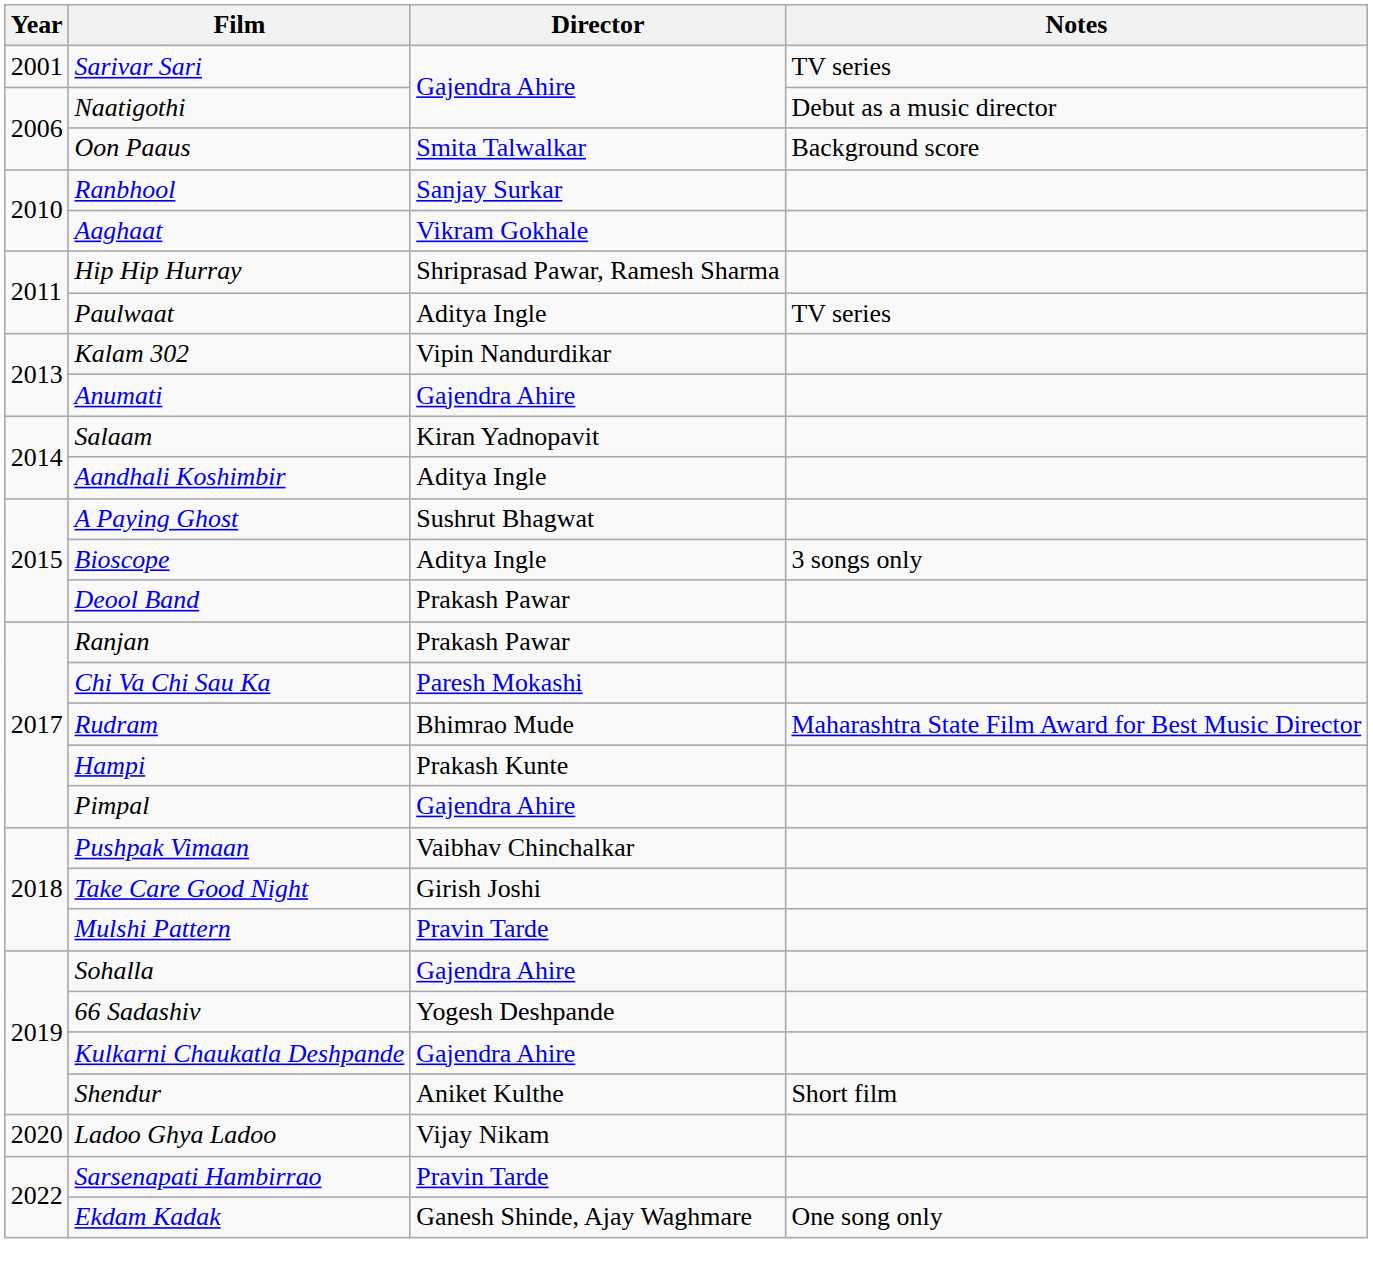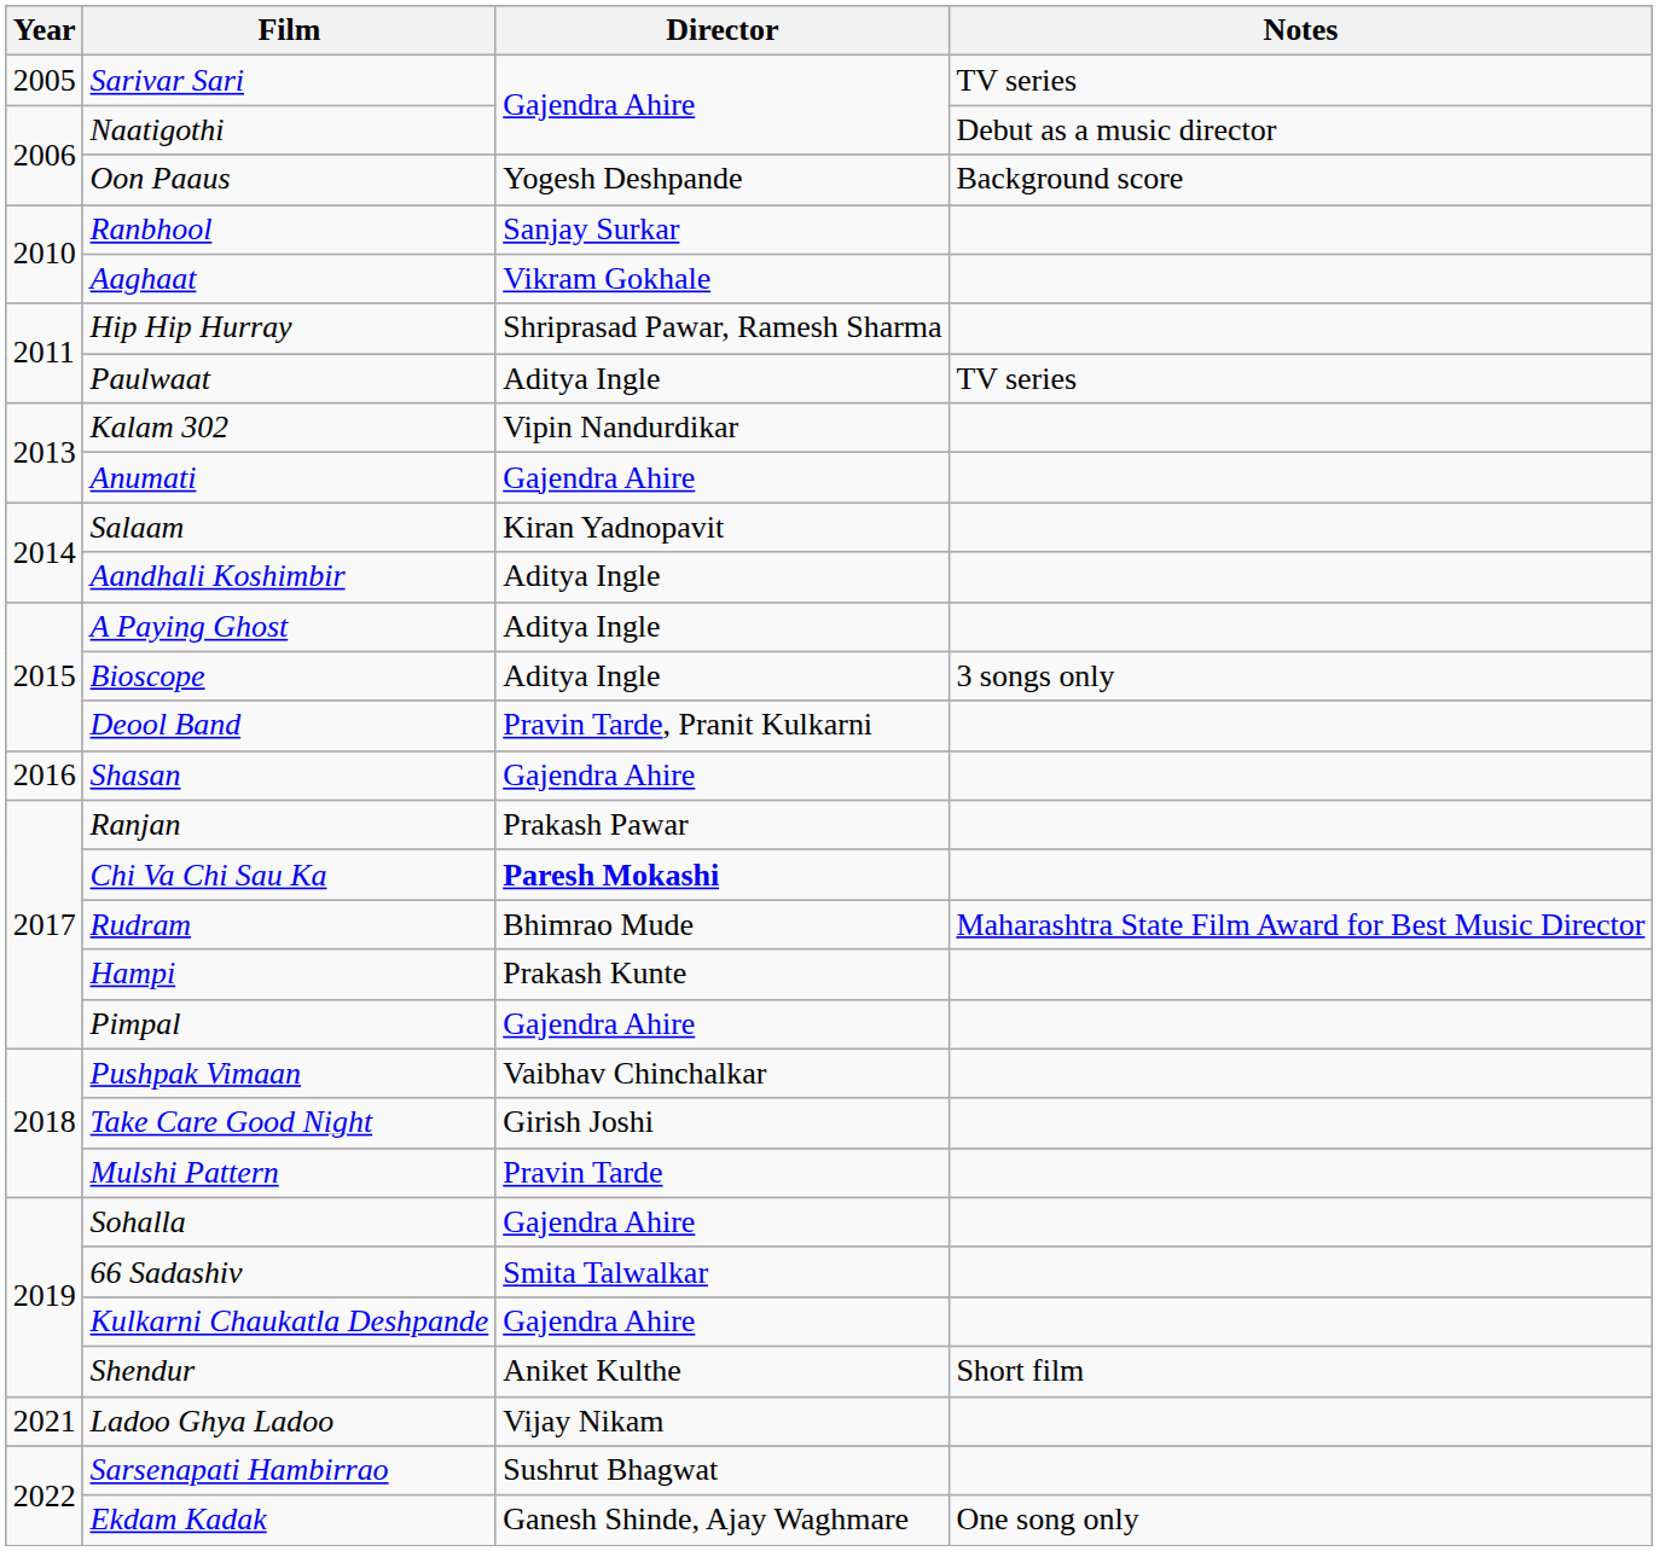 <table class="wikitable">
 <tr>
 <th>Year</th>
 <th>Film</th>
 <th>Director</th>
 <th>Notes</th>
 </tr>
 <tr>
-<td>2001</td>
+<td>2005</td>
 <td><em><a href='#'>Sarivar Sari</a></em></td>
 <td rowspan="2"><a href='#'>Gajendra Ahire</a></td>
 <td>TV series</td>
 </tr>
 <tr>
 <td rowspan="2">2006</td>
 <td><em>Naatigothi</em></td>
 <td>Debut as a music director</td>
 </tr>
 <tr>
 <td><em>Oon Paaus</em></td>
-<td><a href='#'>Smita Talwalkar</a></td>
+<td>Yogesh Deshpande</td>
 <td>Background score</td>
 </tr>
 <tr>
 <td rowspan="2">2010</td>
 <td><em><a href='#'>Ranbhool</a></em></td>
 <td><a href='#'>Sanjay Surkar</a></td>
 <td></td>
 </tr>
 <tr>
 <td><em><a href='#'>Aaghaat</a></em></td>
 <td><a href='#'>Vikram Gokhale</a></td>
 <td></td>
 </tr>
 <tr>
 <td rowspan="2">2011</td>
 <td><em>Hip Hip Hurray</em></td>
 <td>Shriprasad Pawar, Ramesh Sharma</td>
 <td></td>
 </tr>
 <tr>
 <td><em>Paulwaat</em></td>
 <td>Aditya Ingle</td>
 <td>TV series</td>
 </tr>
 <tr>
 <td rowspan="2">2013</td>
 <td><em>Kalam 302</em></td>
 <td>Vipin Nandurdikar</td>
 <td></td>
 </tr>
 <tr>
 <td><em><a href='#'>Anumati</a></em></td>
 <td><a href='#'>Gajendra Ahire</a></td>
 <td></td>
 </tr>
 <tr>
 <td rowspan="2">2014</td>
 <td><em>Salaam</em></td>
 <td>Kiran Yadnopavit</td>
 <td></td>
 </tr>
 <tr>
 <td><em><a href='#'>Aandhali Koshimbir</a></em></td>
 <td>Aditya Ingle</td>
 <td></td>
 </tr>
 <tr>
 <td rowspan="3">2015</td>
 <td><em><a href='#'>A Paying Ghost</a></em></td>
-<td>Sushrut Bhagwat</td>
+<td>Aditya Ingle</td>
 <td></td>
 </tr>
 <tr>
 <td><em><a href='#'>Bioscope</a></em></td>
 <td>Aditya Ingle</td>
 <td>3 songs only</td>
 </tr>
 <tr>
 <td><em><a href='#'>Deool Band</a></em></td>
-<td>Prakash Pawar</td>
+<td><a href='#'>Pravin Tarde</a>, Pranit Kulkarni</td>
+<td></td>
+</tr>
+<tr>
+<td>2016</td>
+<td><em><a href='#'>Shasan</a></em></td>
+<td><a href='#'>Gajendra Ahire</a></td>
 <td></td>
 </tr>
 <tr>
 <td rowspan="5">2017</td>
 <td><em>Ranjan</em></td>
 <td>Prakash Pawar</td>
 <td></td>
 </tr>
 <tr>
 <td><em><a href='#'>Chi Va Chi Sau Ka</a></em></td>
-<td><a href='#'>Paresh Mokashi</a></td>
+<td><strong><a href='#'>Paresh Mokashi</a></strong></td>
 <td></td>
 </tr>
 <tr>
 <td><em><a href='#'>Rudram</a></em></td>
 <td>Bhimrao Mude</td>
 <td><a href='#'>Maharashtra State Film Award for Best Music Director</a></td>
 </tr>
 <tr>
 <td><em><a href='#'>Hampi</a></em></td>
 <td>Prakash Kunte</td>
 <td></td>
 </tr>
 <tr>
 <td><em>Pimpal</em></td>
 <td><a href='#'>Gajendra Ahire</a></td>
 <td></td>
 </tr>
 <tr>
 <td rowspan="3">2018</td>
 <td><em><a href='#'>Pushpak Vimaan</a></em></td>
 <td>Vaibhav Chinchalkar</td>
 <td></td>
 </tr>
 <tr>
 <td><em><a href='#'>Take Care Good Night</a></em></td>
 <td>Girish Joshi</td>
 <td></td>
 </tr>
 <tr>
 <td><em><a href='#'>Mulshi Pattern</a></em></td>
 <td><a href='#'>Pravin Tarde</a></td>
 <td></td>
 </tr>
 <tr>
 <td rowspan="4">2019</td>
 <td><em>Sohalla</em></td>
 <td><a href='#'>Gajendra Ahire</a></td>
 <td></td>
 </tr>
 <tr>
 <td><em>66 Sadashiv</em></td>
-<td>Yogesh Deshpande</td>
+<td><a href='#'>Smita Talwalkar</a></td>
 <td></td>
 </tr>
 <tr>
 <td><em><a href='#'>Kulkarni Chaukatla Deshpande</a></em></td>
 <td><a href='#'>Gajendra Ahire</a></td>
 <td></td>
 </tr>
 <tr>
 <td><em>Shendur</em></td>
 <td>Aniket Kulthe</td>
 <td>Short film</td>
 </tr>
 <tr>
-<td>2020</td>
+<td>2021</td>
 <td><em>Ladoo Ghya Ladoo</em></td>
 <td>Vijay Nikam</td>
 <td></td>
 </tr>
 <tr>
 <td rowspan="2">2022</td>
 <td><em><a href='#'>Sarsenapati Hambirrao</a></em></td>
-<td><a href='#'>Pravin Tarde</a></td>
+<td>Sushrut Bhagwat</td>
 <td></td>
 </tr>
 <tr>
 <td><em><a href='#'>Ekdam Kadak</a></em></td>
 <td>Ganesh Shinde, Ajay Waghmare</td>
 <td>One song only</td>
 </tr>
 </table>
